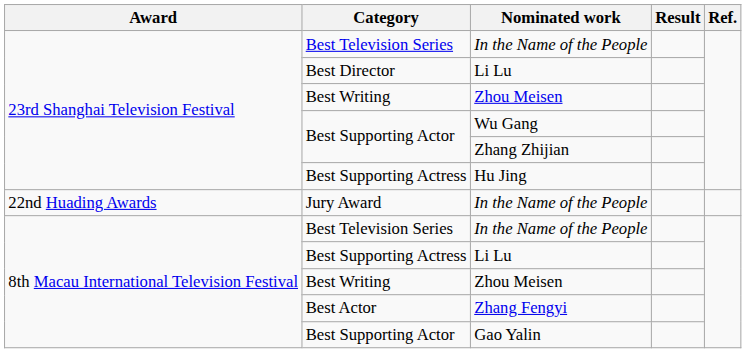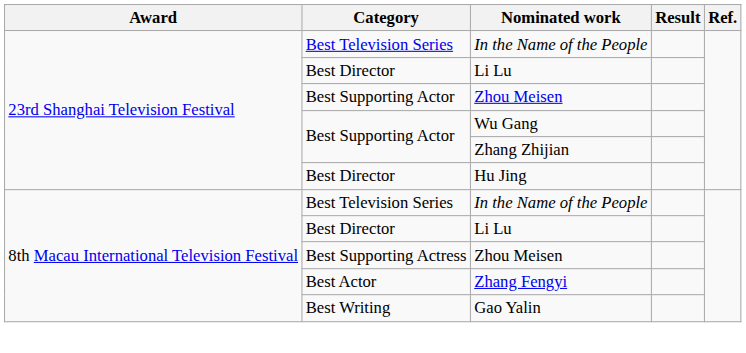 <table class="wikitable">
 <tr>
 <th>Award</th>
 <th>Category</th>
 <th>Nominated work</th>
 <th>Result</th>
 <th>Ref.</th>
 </tr>
 <tr>
 <td rowspan=6><a href='#'>23rd Shanghai Television Festival</a></td>
 <td><a href='#'>Best Television Series</a></td>
 <td><em>In the Name of the People</em></td>
 <td></td>
 <td rowspan=6></td>
 </tr>
 <tr>
 <td>Best Director</td>
 <td>Li Lu</td>
 <td></td>
 </tr>
 <tr>
-<td>Best Writing</td>
+<td>Best Supporting Actor</td>
 <td><a href='#'>Zhou Meisen</a></td>
 <td></td>
 </tr>
 <tr>
 <td rowspan=2>Best Supporting Actor</td>
 <td>Wu Gang</td>
 <td></td>
 </tr>
 <tr>
 <td>Zhang Zhijian</td>
 <td></td>
 </tr>
 <tr>
-<td>Best Supporting Actress</td>
+<td>Best Director</td>
 <td>Hu Jing</td>
-<td></td>
-</tr>
-<tr>
-<td rowspan=1>22nd <a href='#'>Huading Awards</a></td>
-<td>Jury Award</td>
-<td><em>In the Name of the People</em></td>
-<td></td>
 <td></td>
 </tr>
 <tr>
 <td rowspan=5>8th <a href='#'>Macau International Television Festival</a></td>
 <td>Best Television Series</td>
 <td><em>In the Name of the People</em></td>
 <td></td>
 <td rowspan=5></td>
 </tr>
 <tr>
-<td>Best Supporting Actress</td>
+<td>Best Director</td>
 <td>Li Lu</td>
 <td></td>
 </tr>
 <tr>
-<td>Best Writing</td>
+<td>Best Supporting Actress</td>
 <td>Zhou Meisen</td>
 <td></td>
 </tr>
 <tr>
 <td>Best Actor</td>
 <td><a href='#'>Zhang Fengyi</a></td>
 <td></td>
 </tr>
 <tr>
-<td>Best Supporting Actor</td>
+<td>Best Writing</td>
 <td>Gao Yalin</td>
 <td></td>
 </tr>
 </table>
